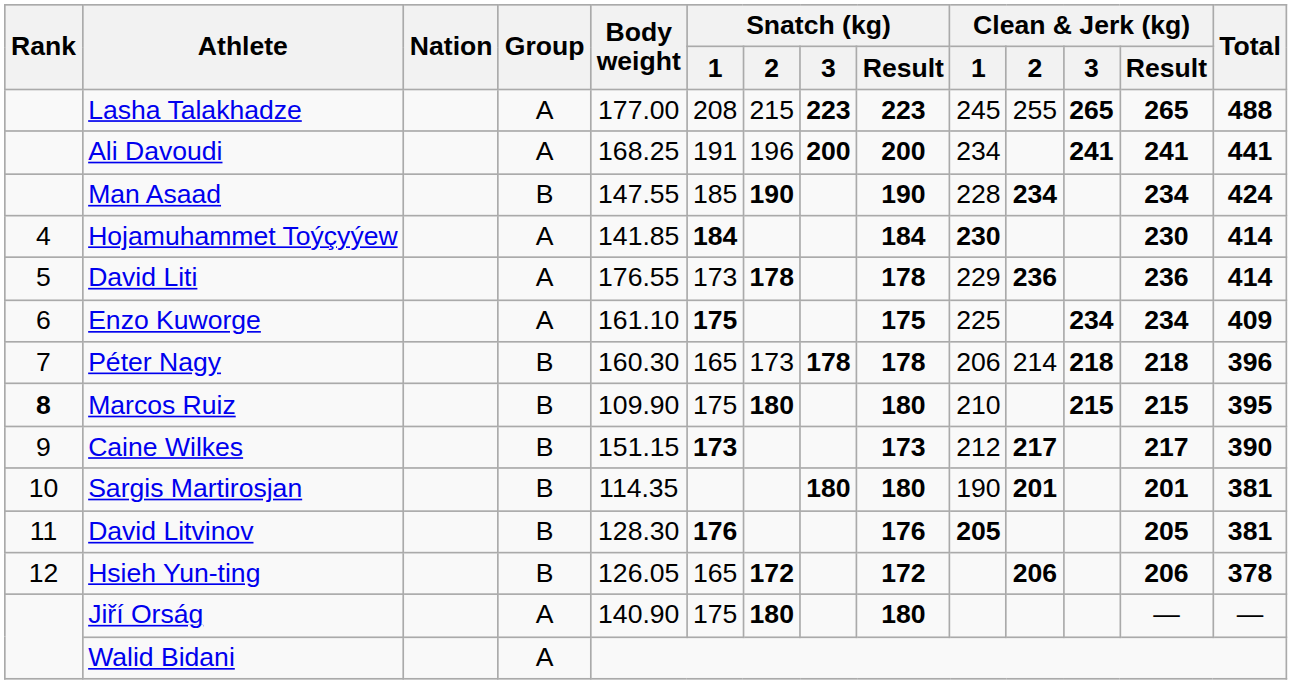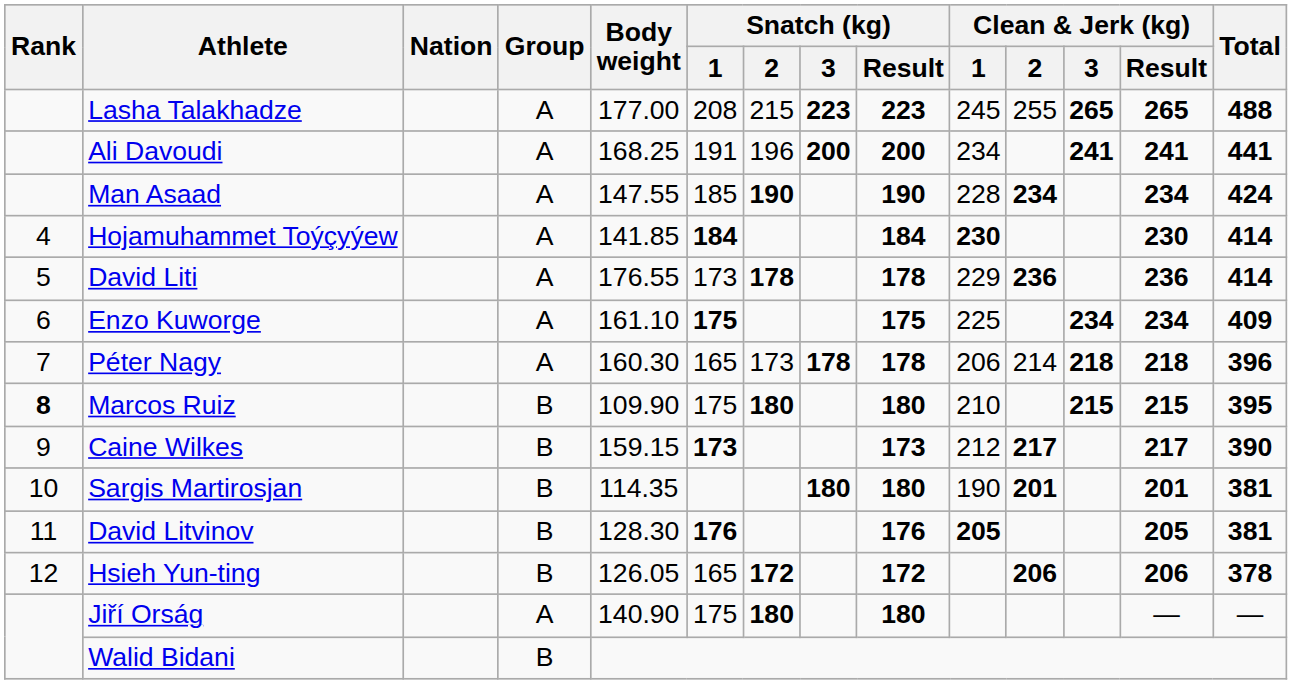 <table class="sortable wikitable" style="text-align:center">
 <tr>
 <th rowspan=2>Rank</th>
 <th rowspan=2>Athlete</th>
 <th rowspan=2>Nation</th>
 <th rowspan=2>Group</th>
 <th rowspan=2>Body<br>weight</th>
 <th colspan=4>Snatch (kg)</th>
 <th colspan=4>Clean & Jerk (kg)</th>
 <th rowspan=2>Total</th>
 </tr>
 <tr>
 <th>1</th>
 <th>2</th>
 <th>3</th>
 <th>Result</th>
 <th>1</th>
 <th>2</th>
 <th>3</th>
 <th>Result</th>
 </tr>
 <tr>
 <td></td>
 <td align=left><a href='#'>Lasha Talakhadze</a></td>
 <td align=left></td>
 <td>A</td>
 <td>177.00</td>
 <td>208</td>
 <td>215</td>
 <td><strong>223</strong></td>
 <td><strong>223</strong> </td>
 <td>245</td>
 <td>255</td>
 <td><strong>265</strong></td>
 <td><strong>265</strong> </td>
 <td><strong>488</strong> </td>
 </tr>
 <tr>
 <td></td>
 <td align=left><a href='#'>Ali Davoudi</a></td>
 <td align=left></td>
 <td>A</td>
 <td>168.25</td>
 <td>191</td>
 <td>196</td>
 <td><strong>200</strong></td>
 <td><strong>200</strong></td>
 <td>234</td>
 <td></td>
 <td><strong>241</strong></td>
 <td><strong>241</strong></td>
 <td><strong>441</strong></td>
 </tr>
 <tr>
 <td></td>
 <td align=left><a href='#'>Man Asaad</a></td>
 <td align=left></td>
-<td>B</td>
+<td>A</td>
 <td>147.55</td>
 <td>185</td>
 <td><strong>190</strong></td>
 <td></td>
 <td><strong>190</strong></td>
 <td>228</td>
 <td><strong>234</strong></td>
 <td></td>
 <td><strong>234</strong></td>
 <td><strong>424</strong></td>
 </tr>
 <tr>
 <td>4</td>
 <td align=left><a href='#'>Hojamuhammet Toýçyýew</a></td>
 <td align=left></td>
 <td>A</td>
 <td>141.85</td>
 <td><strong>184</strong></td>
 <td></td>
 <td></td>
 <td><strong>184</strong></td>
 <td><strong>230</strong></td>
 <td></td>
 <td></td>
 <td><strong>230</strong></td>
 <td><strong>414</strong></td>
 </tr>
 <tr>
 <td>5</td>
 <td align=left><a href='#'>David Liti</a></td>
 <td align=left></td>
 <td>A</td>
 <td>176.55</td>
 <td>173</td>
 <td><strong>178</strong></td>
 <td></td>
 <td><strong>178</strong></td>
 <td>229</td>
 <td><strong>236</strong></td>
 <td></td>
 <td><strong>236</strong></td>
 <td><strong>414</strong></td>
 </tr>
 <tr>
 <td>6</td>
 <td align=left><a href='#'>Enzo Kuworge</a></td>
 <td align=left></td>
 <td>A</td>
 <td>161.10</td>
 <td><strong>175</strong></td>
 <td></td>
 <td></td>
 <td><strong>175</strong></td>
 <td>225</td>
 <td></td>
 <td><strong>234</strong></td>
 <td><strong>234</strong></td>
 <td><strong>409</strong></td>
 </tr>
 <tr>
 <td>7</td>
 <td align=left><a href='#'>Péter Nagy</a></td>
 <td align=left></td>
-<td>B</td>
+<td>A</td>
 <td>160.30</td>
 <td>165</td>
 <td>173</td>
 <td><strong>178</strong></td>
 <td><strong>178</strong></td>
 <td>206</td>
 <td>214</td>
 <td><strong>218</strong></td>
 <td><strong>218</strong></td>
 <td><strong>396</strong></td>
 </tr>
 <tr>
 <td><strong>8</strong></td>
 <td align=left><a href='#'>Marcos Ruiz</a></td>
 <td align=left></td>
 <td>B</td>
 <td>109.90</td>
 <td>175</td>
 <td><strong>180</strong></td>
 <td></td>
 <td><strong>180</strong></td>
 <td>210</td>
 <td></td>
 <td><strong>215</strong></td>
 <td><strong>215</strong></td>
 <td><strong>395</strong></td>
 </tr>
 <tr>
 <td>9</td>
 <td align=left><a href='#'>Caine Wilkes</a></td>
 <td align=left></td>
 <td>B</td>
-<td>151.15</td>
+<td>159.15</td>
 <td><strong>173</strong></td>
 <td></td>
 <td></td>
 <td><strong>173</strong></td>
 <td>212</td>
 <td><strong>217</strong></td>
 <td></td>
 <td><strong>217</strong></td>
 <td><strong>390</strong></td>
 </tr>
 <tr>
 <td>10</td>
 <td align=left><a href='#'>Sargis Martirosjan</a></td>
 <td align=left></td>
 <td>B</td>
 <td>114.35</td>
 <td></td>
 <td></td>
 <td><strong>180</strong></td>
 <td><strong>180</strong></td>
 <td>190</td>
 <td><strong>201</strong></td>
 <td></td>
 <td><strong>201</strong></td>
 <td><strong>381</strong></td>
 </tr>
 <tr>
 <td>11</td>
 <td align=left><a href='#'>David Litvinov</a></td>
 <td align=left></td>
 <td>B</td>
 <td>128.30</td>
 <td><strong>176</strong></td>
 <td></td>
 <td></td>
 <td><strong>176</strong></td>
 <td><strong>205</strong></td>
 <td></td>
 <td></td>
 <td><strong>205</strong></td>
 <td><strong>381</strong></td>
 </tr>
 <tr>
 <td>12</td>
 <td align=left><a href='#'>Hsieh Yun-ting</a></td>
 <td align=left></td>
 <td>B</td>
 <td>126.05</td>
 <td>165</td>
 <td><strong>172</strong></td>
 <td></td>
 <td><strong>172</strong></td>
 <td></td>
 <td><strong>206</strong></td>
 <td></td>
 <td><strong>206</strong></td>
 <td><strong>378</strong></td>
 </tr>
 <tr>
 <td rowspan=2></td>
 <td align=left><a href='#'>Jiří Orság</a></td>
 <td align=left></td>
 <td>A</td>
 <td>140.90</td>
 <td>175</td>
 <td><strong>180</strong></td>
 <td></td>
 <td><strong>180</strong></td>
 <td></td>
 <td></td>
 <td></td>
 <td>—</td>
 <td>—</td>
 </tr>
 <tr>
 <td align=left><a href='#'>Walid Bidani</a></td>
 <td align=left></td>
-<td>A</td>
+<td>B</td>
 <td colspan=10></td>
 </tr>
 </table>
